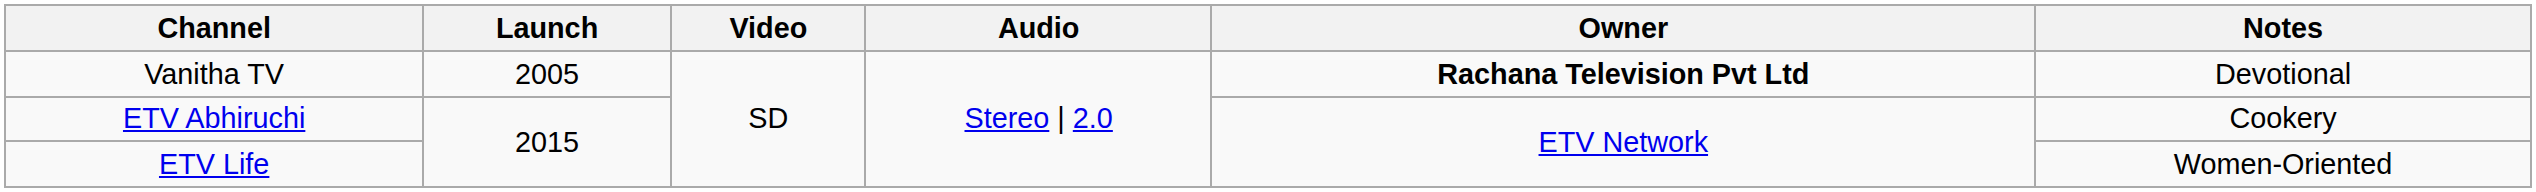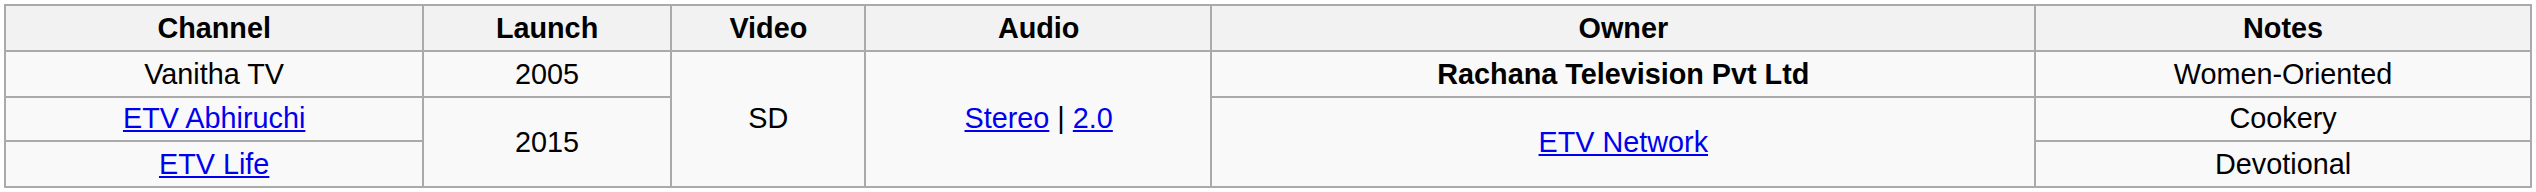 <table class="wikitable sortable" style="border-collapse:collapse; font-size: 90%; text-align:center" width="100%">
 <tr>
 <th>Channel</th>
 <th>Launch</th>
 <th>Video</th>
 <th>Audio</th>
 <th>Owner</th>
 <th>Notes</th>
 </tr>
 <tr>
 <td>Vanitha TV</td>
 <td>2005</td>
 <td rowspan="3">SD</td>
 <td rowspan="3"><a href='#'>Stereo</a> | <a href='#'>2.0</a></td>
 <td><strong>Rachana Television Pvt Ltd</strong></td>
-<td>Devotional</td>
+<td>Women-Oriented</td>
 </tr>
 <tr>
 <td><a href='#'>ETV Abhiruchi</a></td>
 <td rowspan="2">2015</td>
 <td rowspan="2"><a href='#'>ETV Network</a></td>
 <td>Cookery</td>
 </tr>
 <tr>
 <td><a href='#'>ETV Life</a></td>
-<td>Women-Oriented</td>
+<td>Devotional</td>
 </tr>
 </table>
